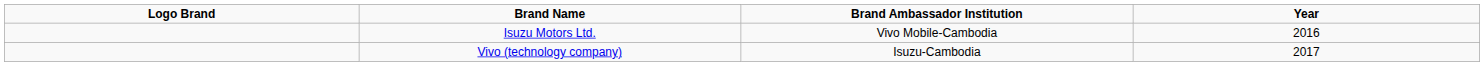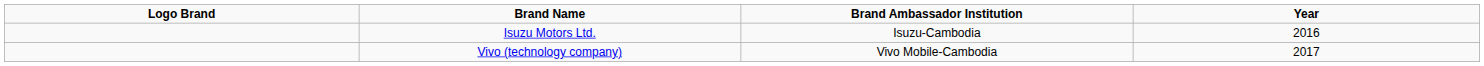 <table class="wikitable">
 <tr>
 <td width="1%" height="2"  align="center"><span><strong>Logo Brand</strong></span></td>
 <td width="1%" height="2"  align="center"><span><strong>Brand Name</strong></span></td>
 <td width="1%" height="2"  align="center"><span><strong>Brand Ambassador Institution</strong></span></td>
 <td width="1%" height="2"  align="center"><span><strong>Year</strong></span></td>
 </tr>
 <tr>
 <td align="center"></td>
 <td align="center"><a href='#'>Isuzu Motors Ltd.</a></td>
-<td align="center">Vivo Mobile-Cambodia</td>
+<td align="center">Isuzu-Cambodia</td>
 <td align="center">2016 </td>
 </tr>
 <tr>
 <td align="center"></td>
 <td align="center"><a href='#'>Vivo (technology company)</a></td>
-<td align="center">Isuzu-Cambodia</td>
+<td align="center">Vivo Mobile-Cambodia</td>
 <td align="center">2017 </td>
 </tr>
 </table>
